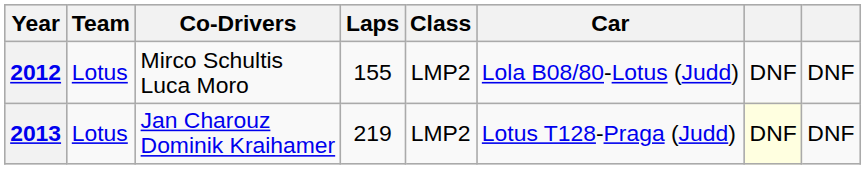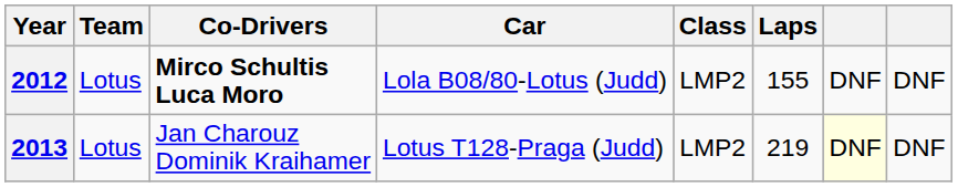 <table class="wikitable" style="text-align:center; font-size:90%">
 <tr>
 <th>Year</th>
 <th>Team</th>
 <th>Co-Drivers</th>
+<th>Car</th>
+<th>Class</th>
 <th>Laps</th>
-<th>Class</th>
-<th>Car</th>
 <th></th>
 <th></th>
 </tr>
 <tr>
 <th><a href='#'>2012</a></th>
 <td align=left> <a href='#'>Lotus</a></td>
-<td align=left> Mirco Schultis<br> Luca Moro</td>
+<td align=left><strong> Mirco Schultis<br> Luca Moro</strong></td>
+<td align=left><a href='#'>Lola B08/80</a>-<a href='#'>Lotus</a> (<a href='#'>Judd</a>)</td>
+<td>LMP2</td>
 <td>155</td>
-<td>LMP2</td>
-<td align=left><a href='#'>Lola B08/80</a>-<a href='#'>Lotus</a> (<a href='#'>Judd</a>)</td>
 <td>DNF</td>
 <td>DNF</td>
 </tr>
 <tr>
 <th><a href='#'>2013</a></th>
 <td align=left> <a href='#'>Lotus</a></td>
 <td align=left> <a href='#'>Jan Charouz</a><br> <a href='#'>Dominik Kraihamer</a></td>
+<td align=left><a href='#'>Lotus T128</a>-<a href='#'>Praga</a> (<a href='#'>Judd</a>)</td>
+<td>LMP2</td>
 <td>219</td>
-<td>LMP2</td>
-<td align=left><a href='#'>Lotus T128</a>-<a href='#'>Praga</a> (<a href='#'>Judd</a>)</td>
 <td style="background: lightyellow;">DNF</td>
 <td>DNF</td>
 </tr>
 </table>
